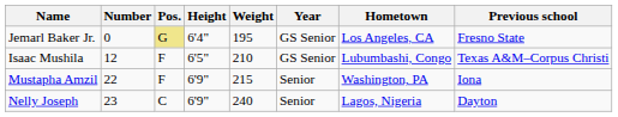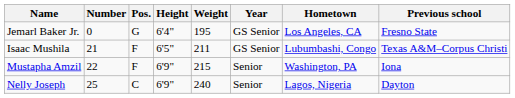 <table class="wikitable sortable" border="1">
 <tr>
 <th>Name</th>
 <th>Number</th>
 <th>Pos.</th>
 <th>Height</th>
 <th>Weight</th>
 <th>Year</th>
 <th>Hometown</th>
 <th class="unsortable">Previous school</th>
 </tr>
 <tr>
 <td>Jemarl Baker Jr.</td>
 <td>0</td>
-<td style="background: khaki;">G</td>
+<td>G</td>
 <td>6'4"</td>
 <td>195</td>
 <td>GS Senior</td>
 <td><a href='#'>Los Angeles, CA</a></td>
 <td><a href='#'>Fresno State</a></td>
 </tr>
 <tr>
 <td>Isaac Mushila</td>
-<td>12</td>
+<td>21</td>
 <td>F</td>
 <td>6'5"</td>
-<td>210</td>
+<td>211</td>
 <td>GS Senior</td>
 <td><a href='#'>Lubumbashi, Congo</a></td>
 <td><a href='#'>Texas A&M–Corpus Christi</a></td>
 </tr>
 <tr>
 <td><a href='#'>Mustapha Amzil</a></td>
 <td>22</td>
 <td>F</td>
 <td>6'9"</td>
 <td>215</td>
 <td>Senior</td>
 <td><a href='#'>Washington, PA</a></td>
 <td><a href='#'>Iona</a></td>
 </tr>
 <tr>
 <td><a href='#'>Nelly Joseph</a></td>
-<td>23</td>
+<td>25</td>
 <td>C</td>
 <td>6'9"</td>
 <td>240</td>
 <td>Senior</td>
 <td><a href='#'>Lagos, Nigeria</a></td>
 <td><a href='#'>Dayton</a></td>
 </tr>
 </table>
